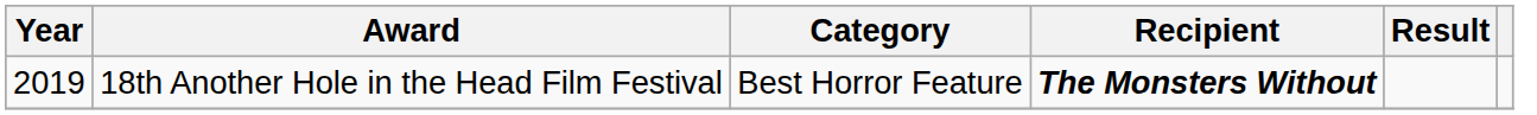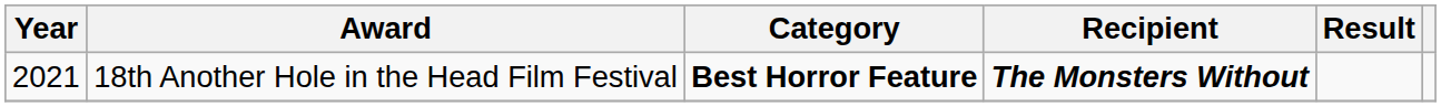 <table class="wikitable">
 <tr>
 <th>Year</th>
 <th>Award</th>
 <th>Category</th>
 <th>Recipient</th>
 <th>Result</th>
 <th></th>
 </tr>
 <tr>
-<td>2019</td>
+<td>2021</td>
 <td>18th Another Hole in the Head Film Festival</td>
-<td>Best Horror Feature</td>
+<td><strong>Best Horror Feature</strong></td>
 <td><strong><em>The Monsters Without</em></strong></td>
 <td></td>
 <td></td>
 </tr>
 <tr>
 </tr>
 </table>
